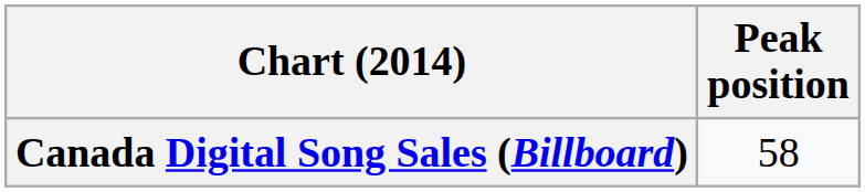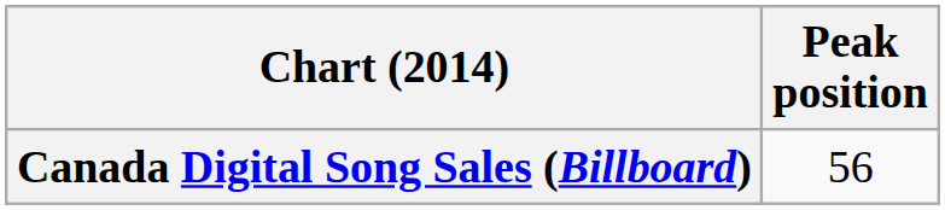 <table class="wikitable plainrowheaders" style="text-align:center">
 <tr>
 <th scope="col">Chart (2014)</th>
 <th scope="col">Peak<br>position</th>
 </tr>
 <tr>
 <th scope="row">Canada <a href='#'>Digital Song Sales</a> (<em><a href='#'>Billboard</a></em>)</th>
-<td>58</td>
+<td>56</td>
 </tr>
 </table>
